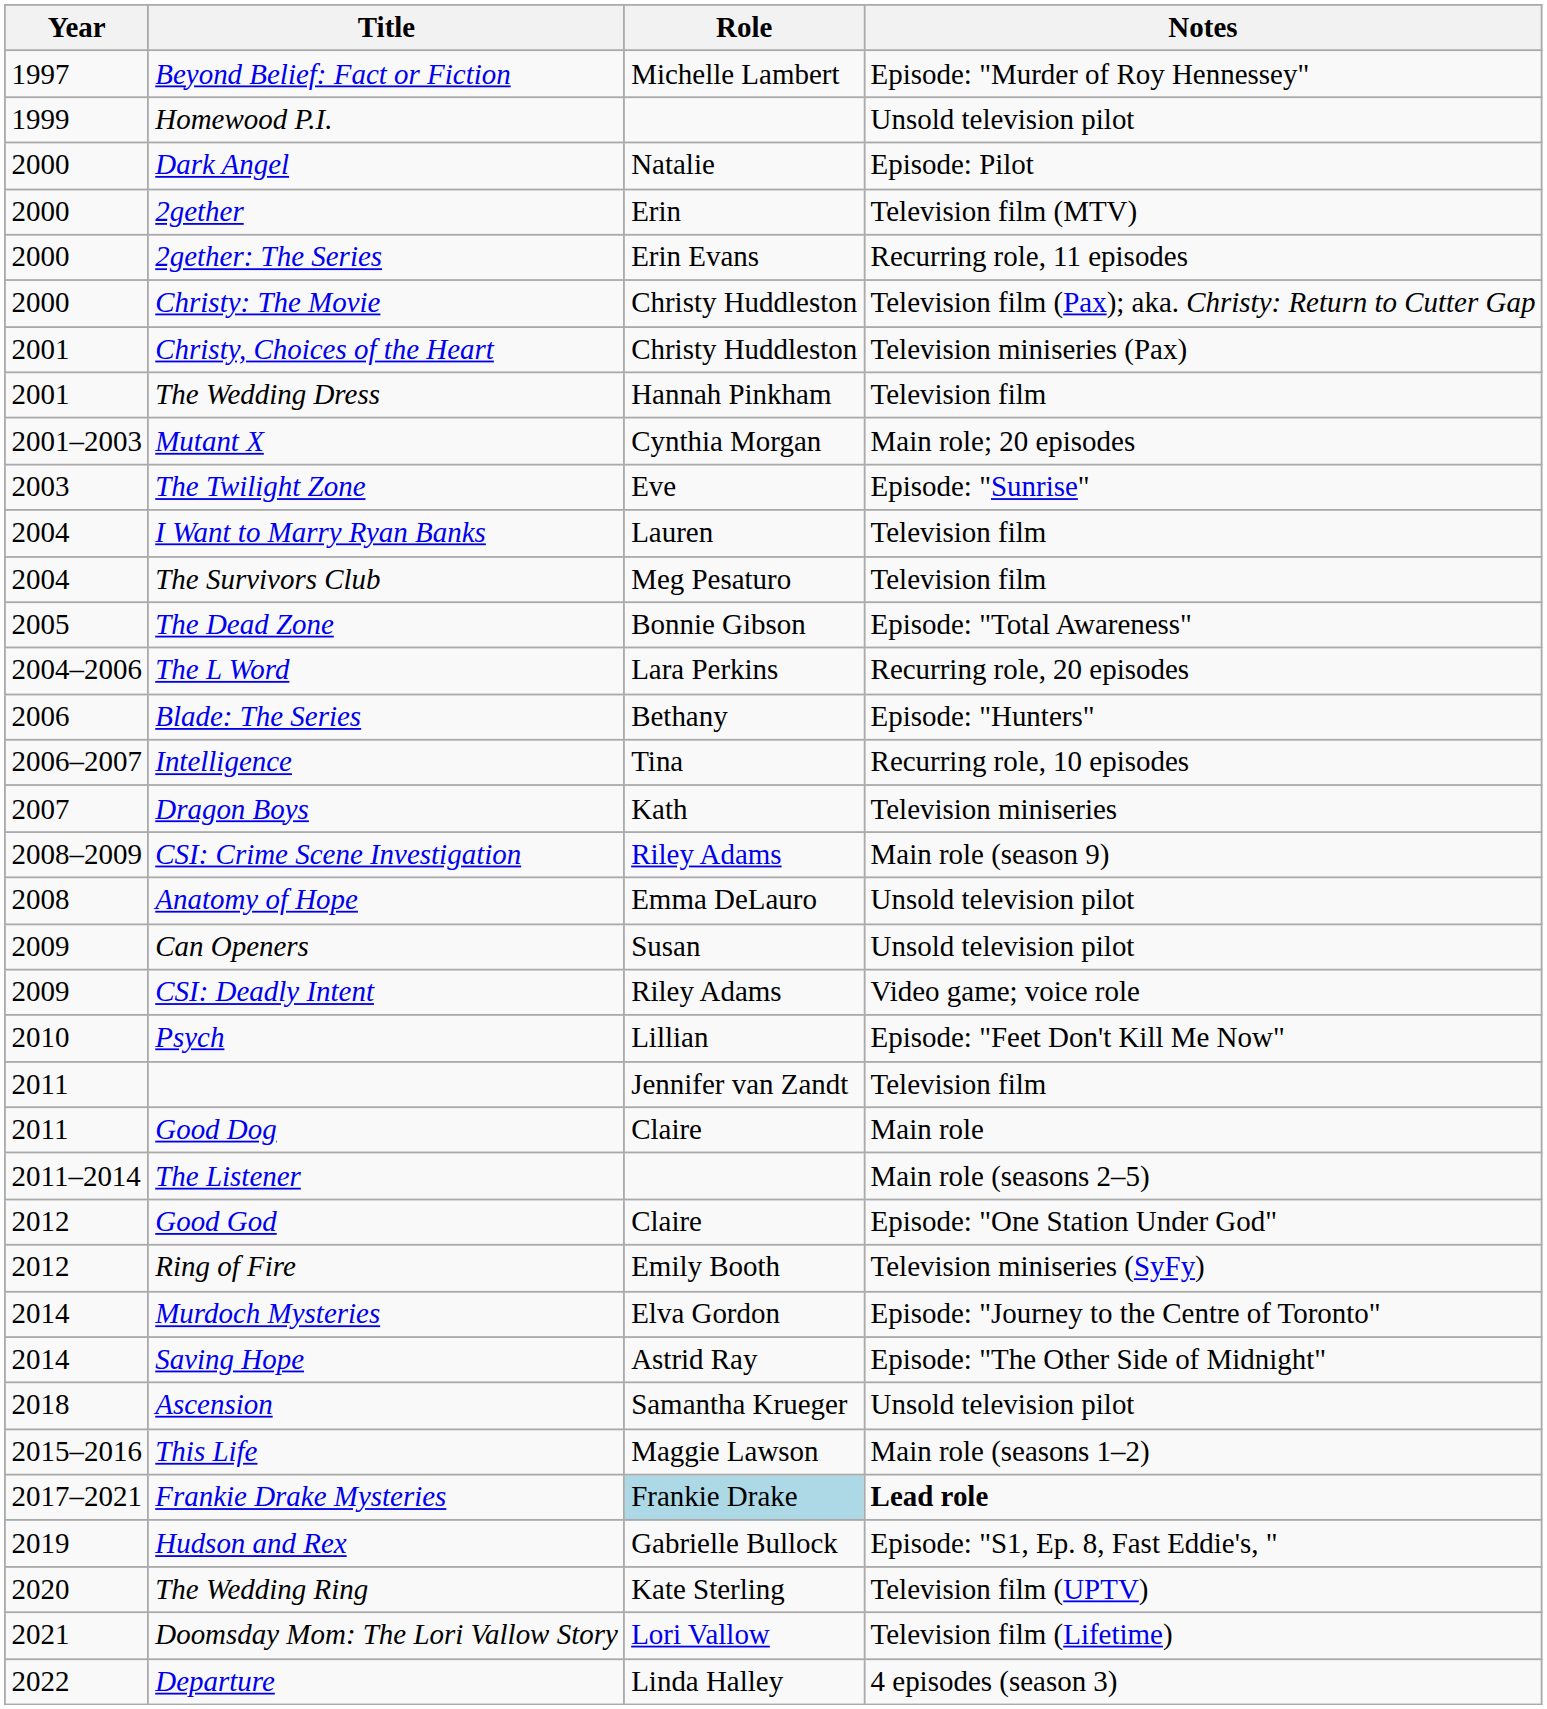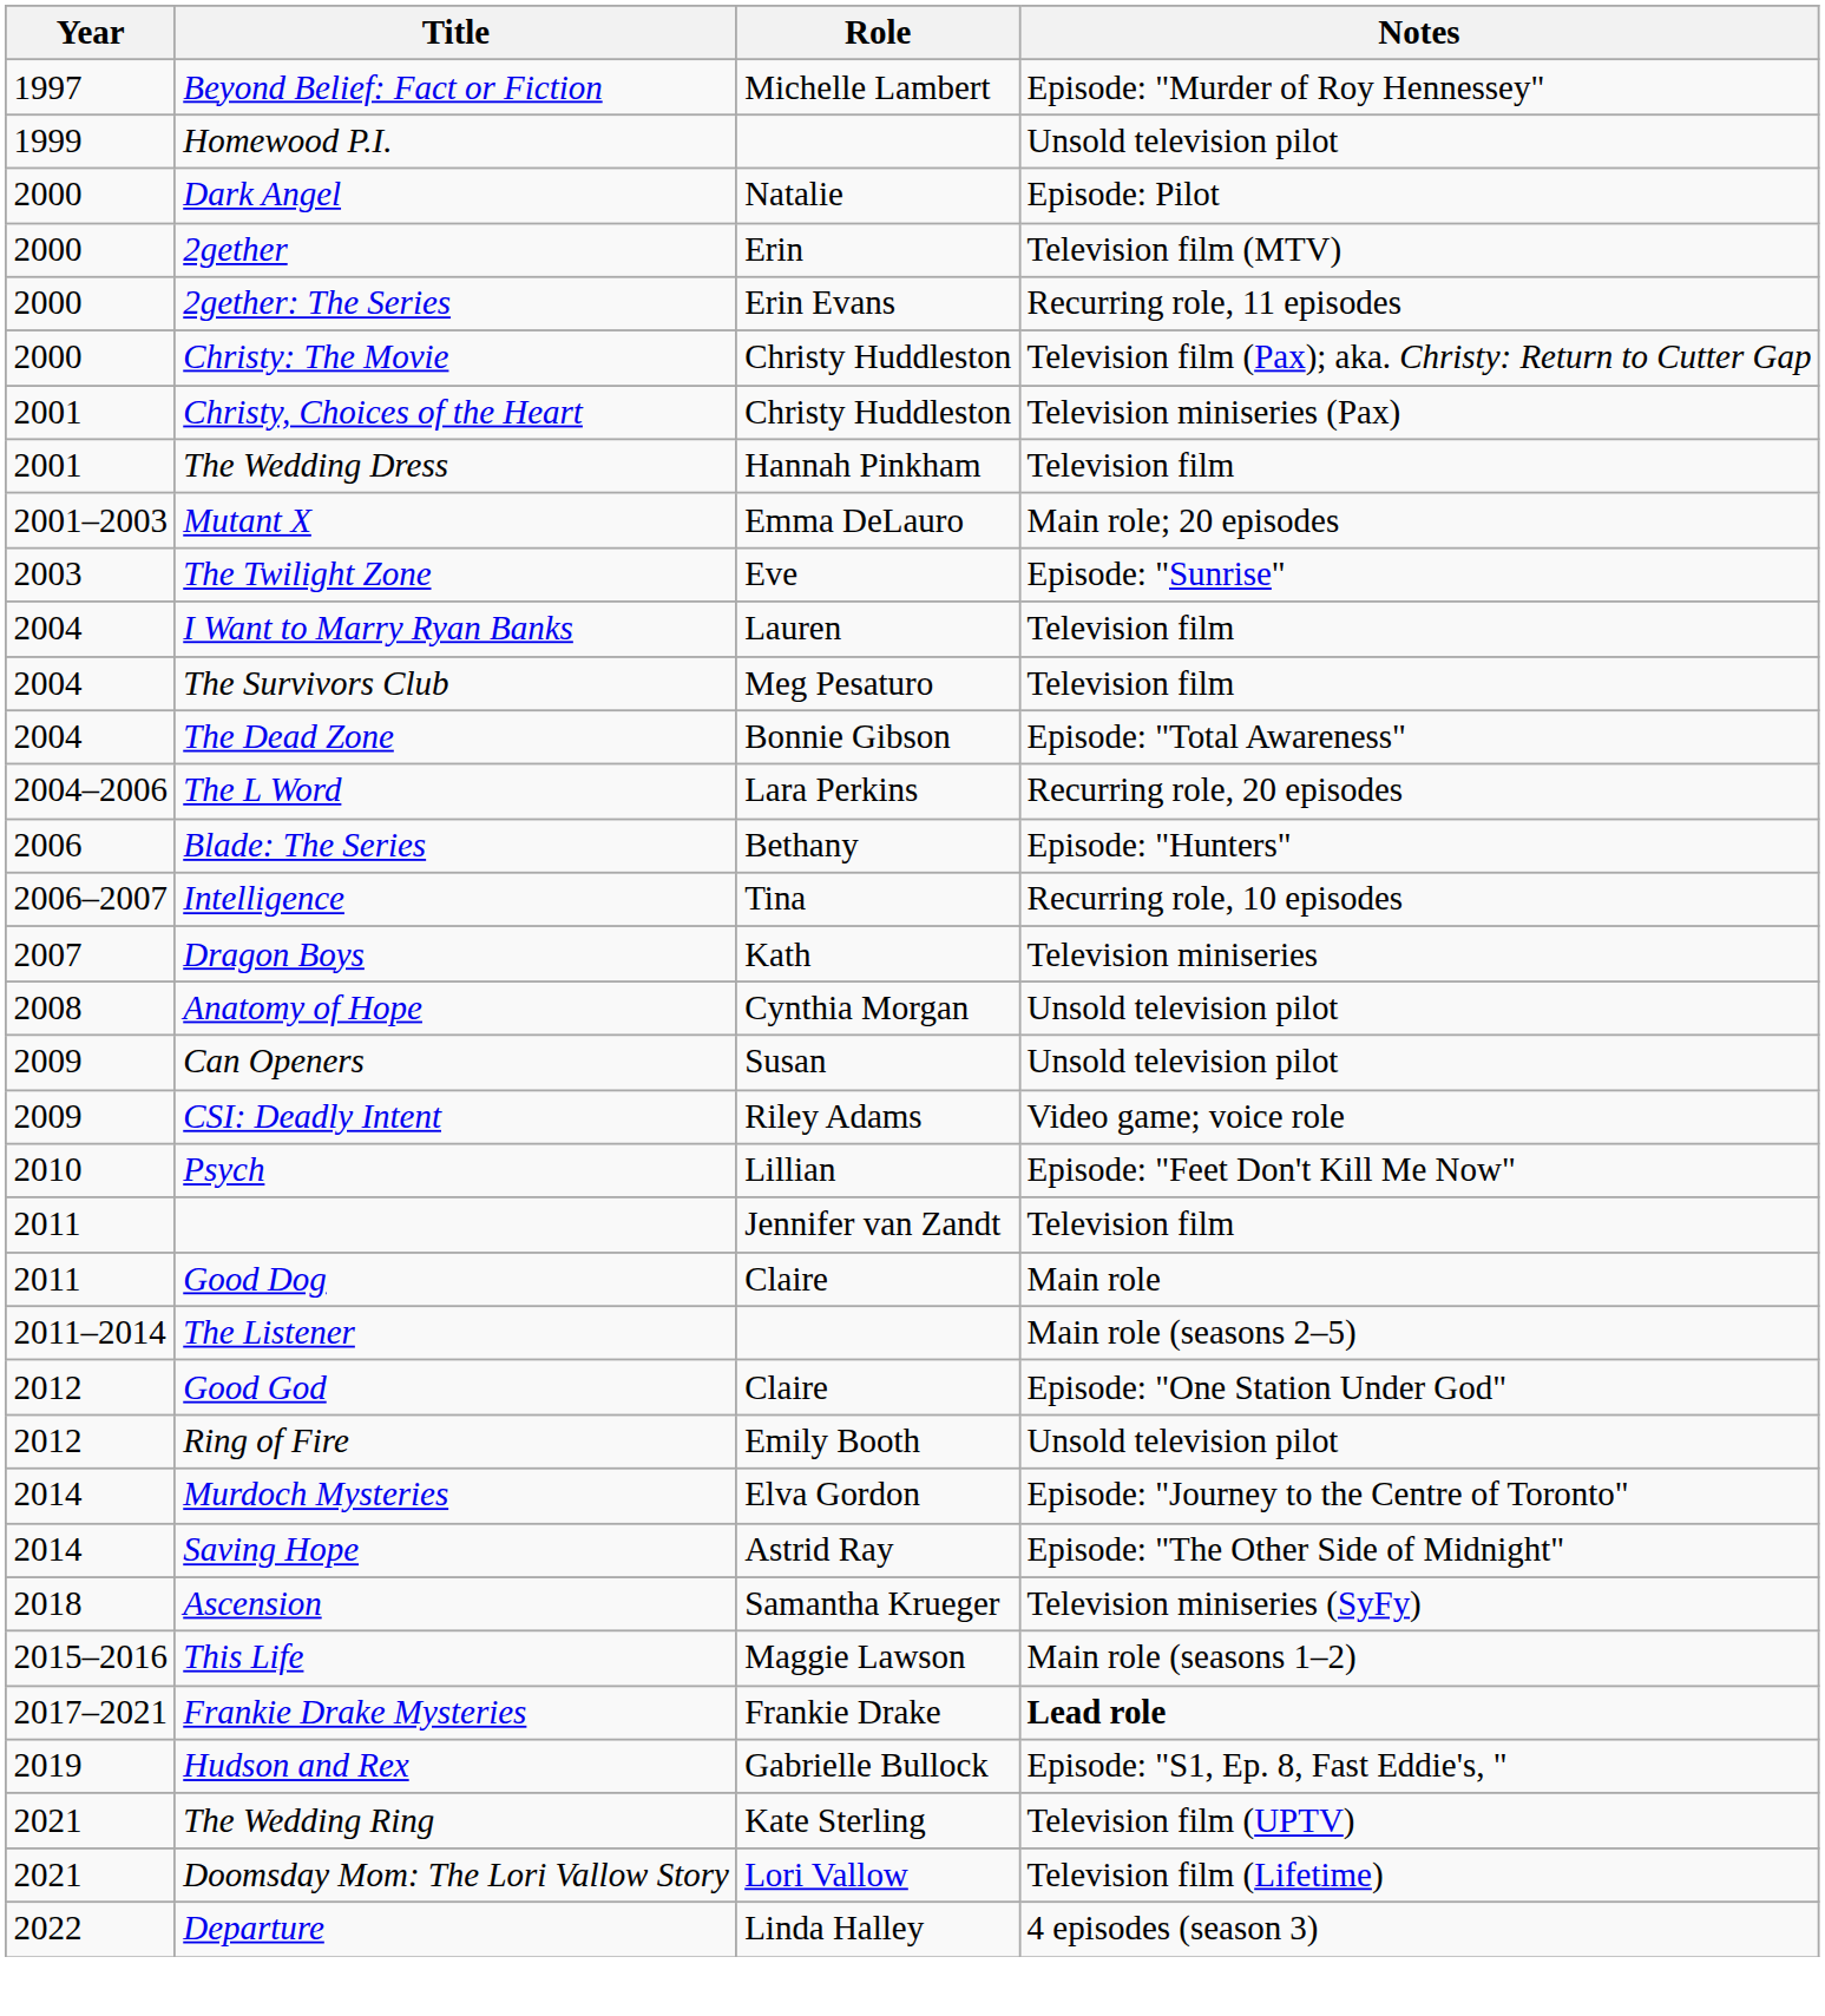 <table class="wikitable sortable">
 <tr>
 <th>Year</th>
 <th>Title</th>
 <th>Role</th>
 <th class="unsortable">Notes</th>
 </tr>
 <tr>
 <td>1997</td>
 <td><em><a href='#'>Beyond Belief: Fact or Fiction</a></em></td>
 <td>Michelle Lambert</td>
 <td>Episode: "Murder of Roy Hennessey"</td>
 </tr>
 <tr>
 <td>1999</td>
 <td><em>Homewood P.I.</em></td>
 <td></td>
 <td>Unsold television pilot</td>
 </tr>
 <tr>
 <td>2000</td>
 <td><em><a href='#'>Dark Angel</a></em></td>
 <td>Natalie</td>
 <td>Episode: Pilot</td>
 </tr>
 <tr>
 <td>2000</td>
 <td><em><a href='#'>2gether</a></em></td>
 <td>Erin</td>
 <td>Television film (MTV)</td>
 </tr>
 <tr>
 <td>2000</td>
 <td><em><a href='#'>2gether: The Series</a></em></td>
 <td>Erin Evans</td>
 <td>Recurring role, 11 episodes</td>
 </tr>
 <tr>
 <td>2000</td>
 <td><em><a href='#'>Christy: The Movie</a></em></td>
 <td>Christy Huddleston</td>
 <td>Television film (<a href='#'>Pax</a>); aka. <em>Christy: Return to Cutter Gap</em></td>
 </tr>
 <tr>
 <td>2001</td>
 <td><em><a href='#'>Christy, Choices of the Heart</a></em></td>
 <td>Christy Huddleston</td>
 <td>Television miniseries (Pax)</td>
 </tr>
 <tr>
 <td>2001</td>
 <td data-sort-value="Wedding Dress, The"><em>The Wedding Dress</em></td>
 <td>Hannah Pinkham</td>
 <td>Television film</td>
 </tr>
 <tr>
 <td>2001–2003</td>
 <td><em><a href='#'>Mutant X</a></em></td>
-<td>Cynthia Morgan</td>
+<td>Emma DeLauro</td>
 <td>Main role; 20 episodes</td>
 </tr>
 <tr>
 <td>2003</td>
 <td data-sort-value="Twilight Zone, The"><em><a href='#'>The Twilight Zone</a></em></td>
 <td>Eve</td>
 <td>Episode: "<a href='#'>Sunrise</a>"</td>
 </tr>
 <tr>
 <td>2004</td>
 <td><em><a href='#'>I Want to Marry Ryan Banks</a></em></td>
 <td>Lauren</td>
 <td>Television film</td>
 </tr>
 <tr>
 <td>2004</td>
 <td data-sort-value="Survivors Club, The"><em>The Survivors Club</em></td>
 <td>Meg Pesaturo</td>
 <td>Television film</td>
 </tr>
 <tr>
-<td>2005</td>
+<td>2004</td>
 <td data-sort-value="Dead Zone, The"><em><a href='#'>The Dead Zone</a></em></td>
 <td>Bonnie Gibson</td>
 <td>Episode: "Total Awareness"</td>
 </tr>
 <tr>
 <td>2004–2006</td>
 <td data-sort-value="L Word, The"><em><a href='#'>The L Word</a></em></td>
 <td>Lara Perkins</td>
 <td>Recurring role, 20 episodes</td>
 </tr>
 <tr>
 <td>2006</td>
 <td><em><a href='#'>Blade: The Series</a></em></td>
 <td>Bethany</td>
 <td>Episode: "Hunters"</td>
 </tr>
 <tr>
 <td>2006–2007</td>
 <td><em><a href='#'>Intelligence</a></em></td>
 <td>Tina</td>
 <td>Recurring role, 10 episodes</td>
 </tr>
 <tr>
 <td>2007</td>
 <td><em><a href='#'>Dragon Boys</a></em></td>
 <td>Kath</td>
 <td>Television miniseries</td>
 </tr>
 <tr>
-<td>2008–2009</td>
-<td><em><a href='#'>CSI: Crime Scene Investigation</a></em></td>
-<td><a href='#'>Riley Adams</a></td>
-<td>Main role (season 9)</td>
-</tr>
-<tr>
 <td>2008</td>
 <td><em><a href='#'>Anatomy of Hope</a></em></td>
-<td>Emma DeLauro</td>
+<td>Cynthia Morgan</td>
 <td>Unsold television pilot</td>
 </tr>
 <tr>
 <td>2009</td>
 <td><em>Can Openers</em></td>
 <td>Susan</td>
 <td>Unsold television pilot</td>
 </tr>
 <tr>
 <td>2009</td>
 <td><em><a href='#'>CSI: Deadly Intent</a></em></td>
 <td>Riley Adams</td>
 <td>Video game; voice role</td>
 </tr>
 <tr>
 <td>2010</td>
 <td><em><a href='#'>Psych</a></em></td>
 <td>Lillian</td>
 <td>Episode: "Feet Don't Kill Me Now"</td>
 </tr>
 <tr>
 <td>2011</td>
 <td><em></em></td>
 <td>Jennifer van Zandt</td>
 <td>Television film</td>
 </tr>
 <tr>
 <td>2011</td>
 <td><em><a href='#'>Good Dog</a></em></td>
 <td>Claire</td>
 <td>Main role</td>
 </tr>
 <tr>
 <td>2011–2014</td>
 <td data-sort-value="Listener, The"><em><a href='#'>The Listener</a></em></td>
 <td></td>
 <td>Main role (seasons 2–5)</td>
 </tr>
 <tr>
 <td>2012</td>
 <td><em><a href='#'>Good God</a></em></td>
 <td>Claire</td>
 <td>Episode: "One Station Under God"</td>
 </tr>
 <tr>
 <td>2012</td>
 <td><em>Ring of Fire</em></td>
 <td>Emily Booth</td>
-<td>Television miniseries (<a href='#'>SyFy</a>)</td>
+<td>Unsold television pilot</td>
 </tr>
 <tr>
 <td>2014</td>
 <td><em><a href='#'>Murdoch Mysteries</a></em></td>
 <td>Elva Gordon</td>
 <td>Episode: "Journey to the Centre of Toronto"</td>
 </tr>
 <tr>
 <td>2014</td>
 <td><em><a href='#'>Saving Hope</a></em></td>
 <td>Astrid Ray</td>
 <td>Episode: "The Other Side of Midnight"</td>
 </tr>
 <tr>
 <td>2018</td>
 <td><em><a href='#'>Ascension</a></em></td>
 <td>Samantha Krueger</td>
-<td>Unsold television pilot</td>
+<td>Television miniseries (<a href='#'>SyFy</a>)</td>
 </tr>
 <tr>
 <td>2015–2016</td>
 <td><em><a href='#'>This Life</a></em></td>
 <td>Maggie Lawson</td>
 <td>Main role (seasons 1–2)</td>
 </tr>
 <tr>
 <td>2017–2021</td>
 <td><em><a href='#'>Frankie Drake Mysteries</a></em></td>
-<td style="background: lightblue;">Frankie Drake</td>
+<td>Frankie Drake</td>
 <td><strong>Lead role</strong></td>
 </tr>
 <tr>
 <td>2019</td>
 <td><em><a href='#'>Hudson and Rex</a></em></td>
 <td>Gabrielle Bullock</td>
 <td>Episode: "S1, Ep. 8, Fast Eddie's, "</td>
 </tr>
 <tr>
-<td>2020</td>
+<td>2021</td>
 <td data-sort-value="Wedding Ring, The"><em>The Wedding Ring</em></td>
 <td>Kate Sterling</td>
 <td>Television film (<a href='#'>UPTV</a>)</td>
 </tr>
 <tr>
 <td>2021</td>
 <td><em>Doomsday Mom: The Lori Vallow Story</em></td>
 <td><a href='#'>Lori Vallow</a></td>
 <td>Television film (<a href='#'>Lifetime</a>)</td>
 </tr>
 <tr>
 <td>2022</td>
 <td><em><a href='#'>Departure</a></em></td>
 <td>Linda Halley</td>
 <td>4 episodes (season 3)</td>
 </tr>
 </table>
